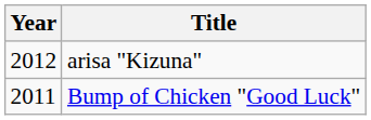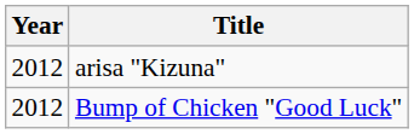 <table class="wikitable">
 <tr>
 <th>Year</th>
 <th>Title</th>
 </tr>
 <tr>
 <td>2012</td>
 <td>arisa "Kizuna"</td>
 </tr>
 <tr>
-<td>2011</td>
+<td>2012</td>
 <td><a href='#'>Bump of Chicken</a> "<a href='#'>Good Luck</a>"</td>
 </tr>
 </table>
